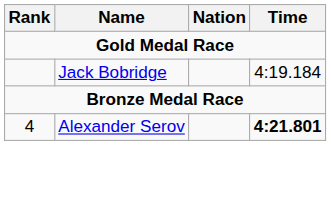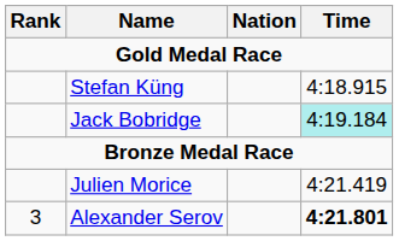 <table class="wikitable" style="text-align:center">
 <tr>
 <th>Rank</th>
 <th>Name</th>
 <th>Nation</th>
 <th>Time</th>
 </tr>
 <tr>
 <td colspan=4><strong>Gold Medal Race</strong></td>
 </tr>
 <tr>
 <td></td>
+<td align=left><a href='#'>Stefan Küng</a></td>
+<td align=left></td>
+<td>4:18.915</td>
+</tr>
+<tr>
+<td></td>
 <td align=left><a href='#'>Jack Bobridge</a></td>
 <td align=left></td>
-<td>4:19.184</td>
+<td style="background: paleturquoise;">4:19.184</td>
 </tr>
 <tr>
 <td colspan=4><strong>Bronze Medal Race</strong></td>
 </tr>
 <tr>
-<td>4</td>
+<td></td>
+<td align=left><a href='#'>Julien Morice</a></td>
+<td align=left></td>
+<td>4:21.419</td>
+</tr>
+<tr>
+<td>3</td>
 <td align=left><a href='#'>Alexander Serov</a></td>
 <td align=left></td>
 <td><strong>4:21.801</strong></td>
 </tr>
 </table>
